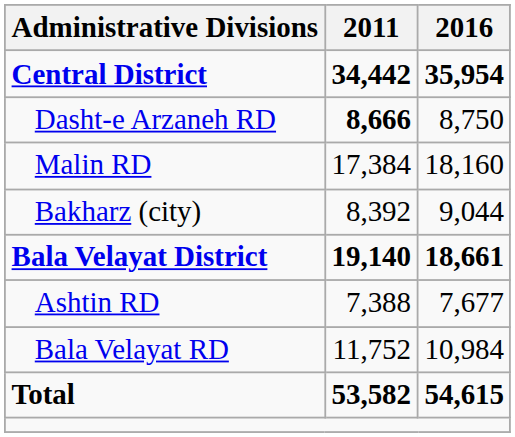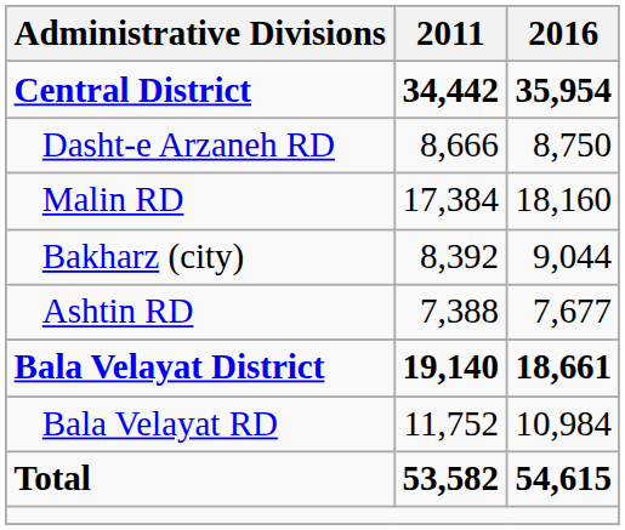 <table class="wikitable">
 <tr>
 <th>Administrative Divisions</th>
 <th>2011</th>
 <th>2016</th>
 </tr>
 <tr>
 <td><strong><a href='#'>Central District</a></strong></td>
 <td style="text-align: right;"><strong>34,442</strong></td>
 <td style="text-align: right;"><strong>35,954</strong></td>
 </tr>
 <tr>
 <td style="padding-left: 1em;"><a href='#'>Dasht-e Arzaneh RD</a></td>
-<td style="text-align: right;"><strong>8,666</strong></td>
+<td style="text-align: right;">8,666</td>
 <td style="text-align: right;">8,750</td>
 </tr>
 <tr>
 <td style="padding-left: 1em;"><a href='#'>Malin RD</a></td>
 <td style="text-align: right;">17,384</td>
 <td style="text-align: right;">18,160</td>
 </tr>
 <tr>
 <td style="padding-left: 1em;"><a href='#'>Bakharz</a> (city)</td>
 <td style="text-align: right;">8,392</td>
 <td style="text-align: right;">9,044</td>
 </tr>
 <tr>
+<td style="padding-left: 1em;"><a href='#'>Ashtin RD</a></td>
+<td style="text-align: right;">7,388</td>
+<td style="text-align: right;">7,677</td>
+</tr>
+<tr>
 <td><strong><a href='#'>Bala Velayat District</a></strong></td>
 <td style="text-align: right;"><strong>19,140</strong></td>
 <td style="text-align: right;"><strong>18,661</strong></td>
-</tr>
-<tr>
-<td style="padding-left: 1em;"><a href='#'>Ashtin RD</a></td>
-<td style="text-align: right;">7,388</td>
-<td style="text-align: right;">7,677</td>
 </tr>
 <tr>
 <td style="padding-left: 1em;"><a href='#'>Bala Velayat RD</a></td>
 <td style="text-align: right;">11,752</td>
 <td style="text-align: right;">10,984</td>
 </tr>
 <tr>
 <td><strong>Total</strong></td>
 <td style="text-align: right;"><strong>53,582</strong></td>
 <td style="text-align: right;"><strong>54,615</strong></td>
 </tr>
 <tr>
 <td colspan=3></td>
 </tr>
 </table>
